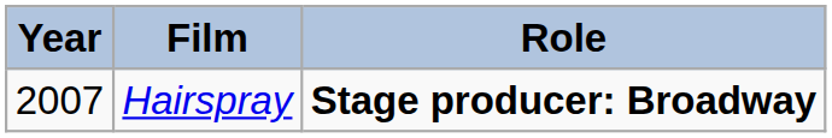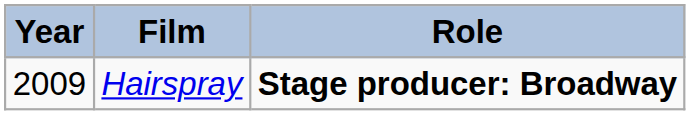 <table class="wikitable" style="font-size:95%;">
 <tr>
 <th style="background:#B0C4DE;">Year</th>
 <th style="background:#B0C4DE;">Film</th>
 <th style="background:#B0C4DE;">Role</th>
 </tr>
 <tr>
-<td>2007</td>
+<td>2009</td>
 <td><em><a href='#'>Hairspray</a></em></td>
 <td><strong>Stage producer: Broadway</strong></td>
 </tr>
 </table>
